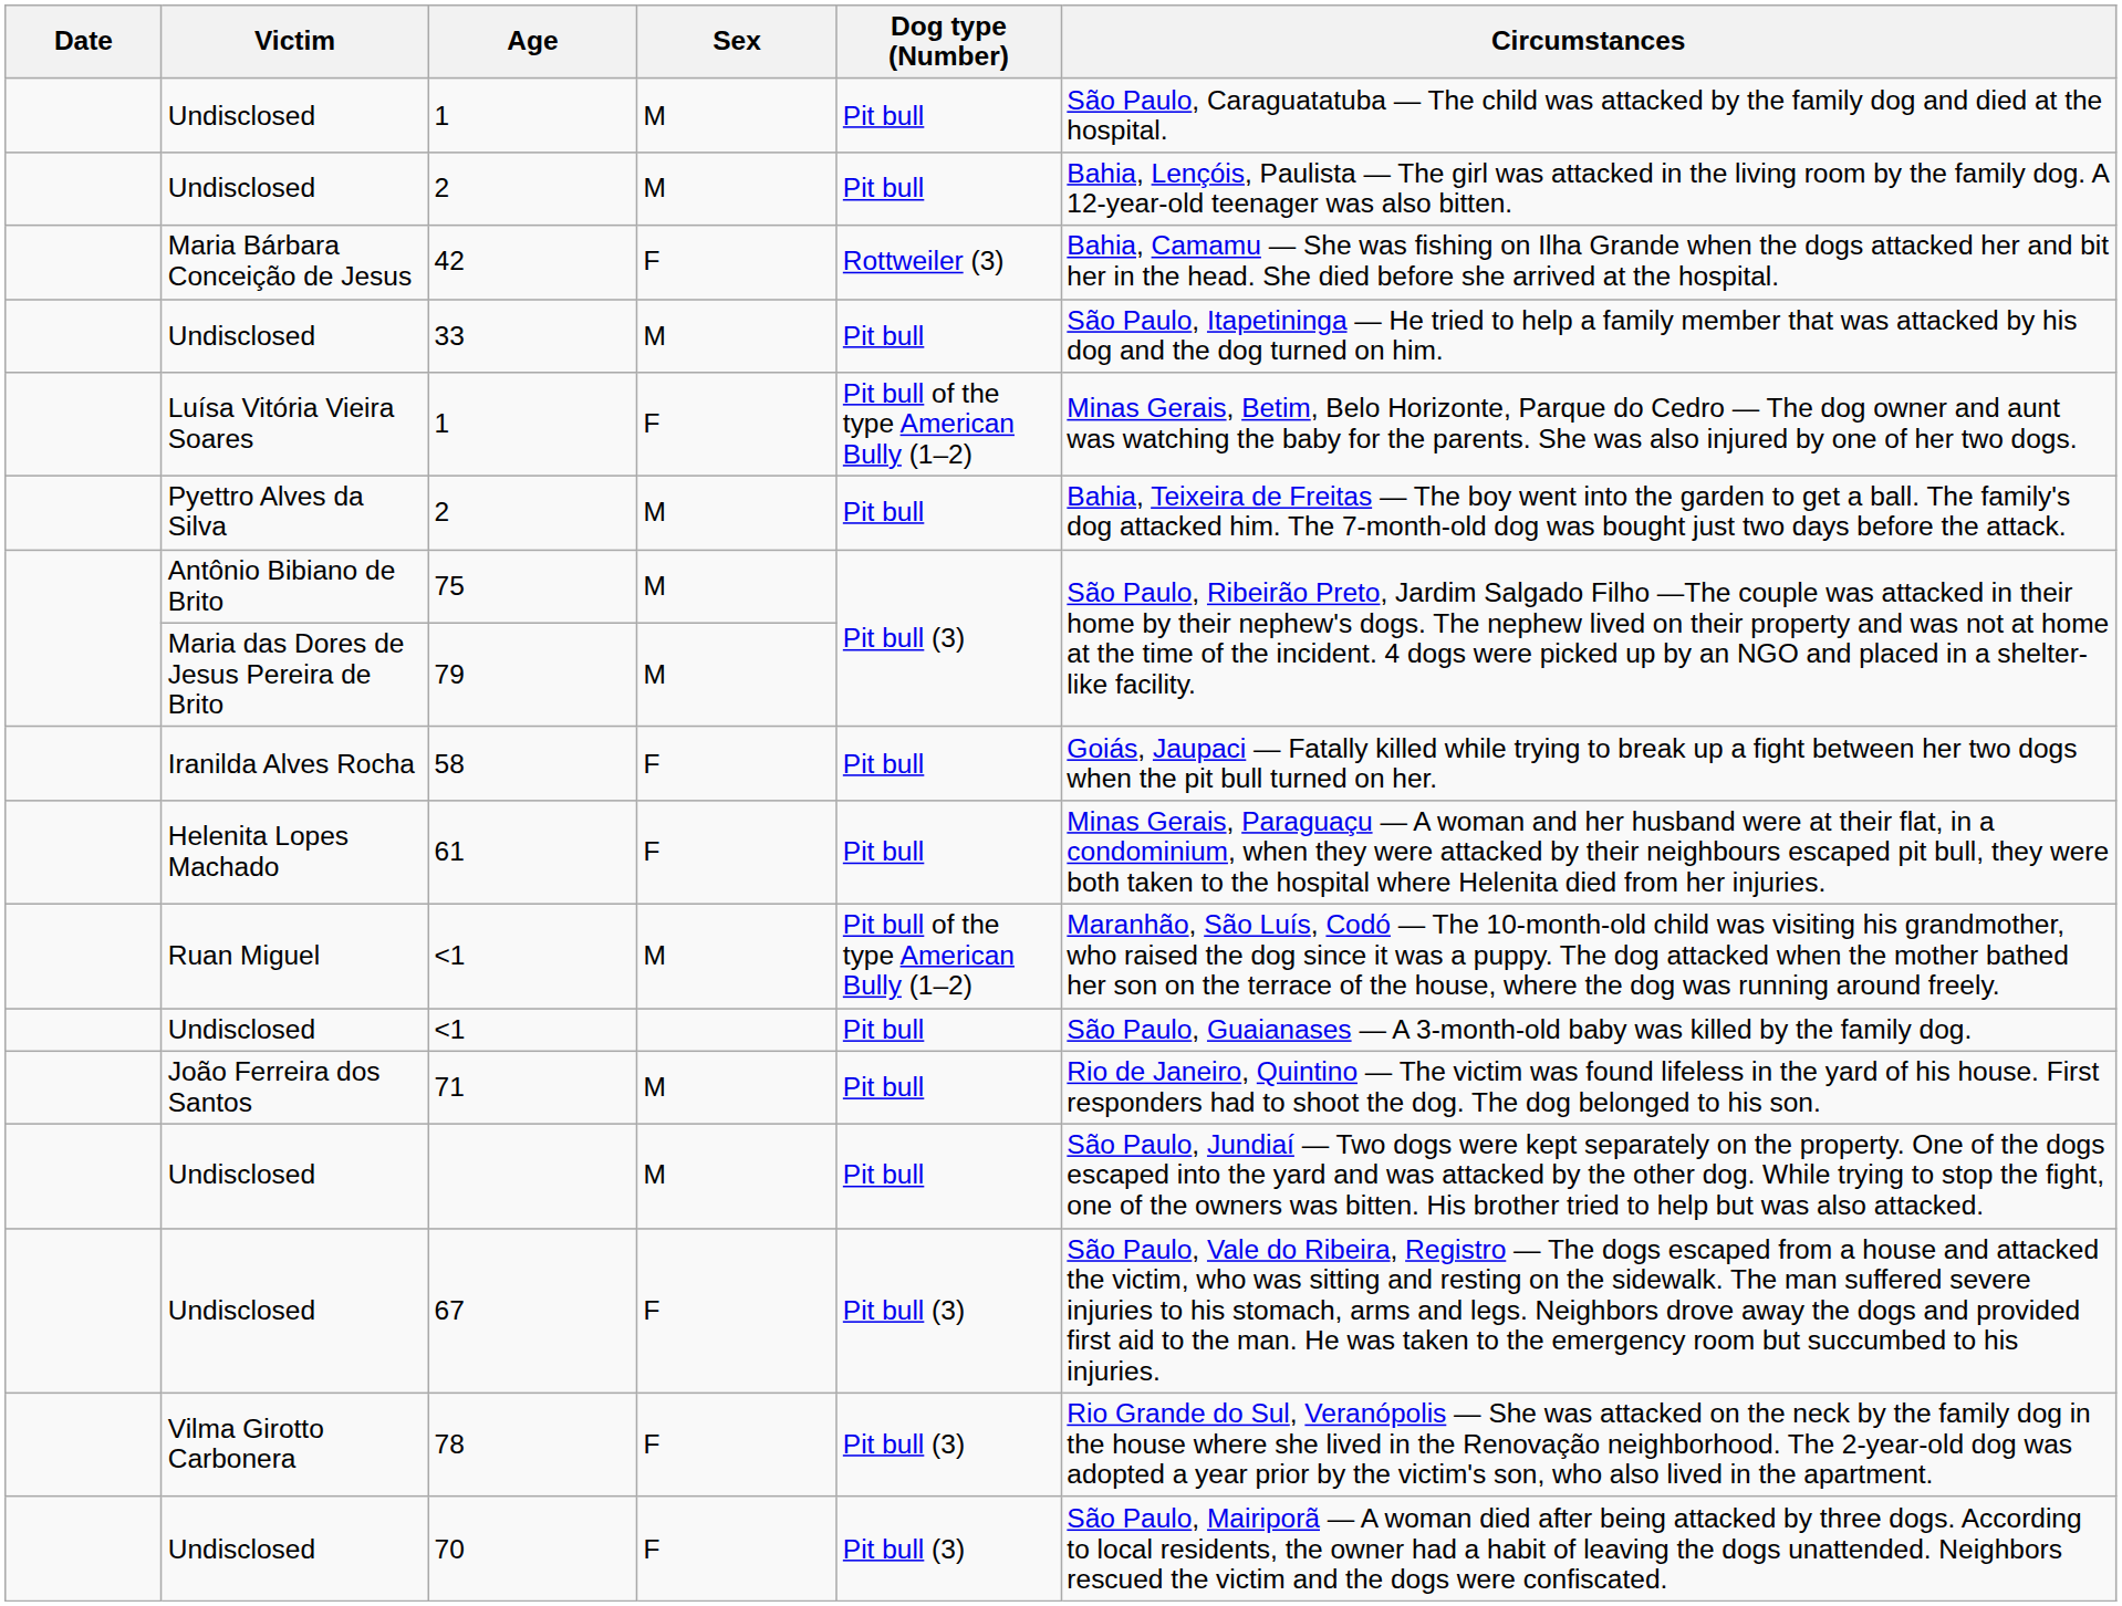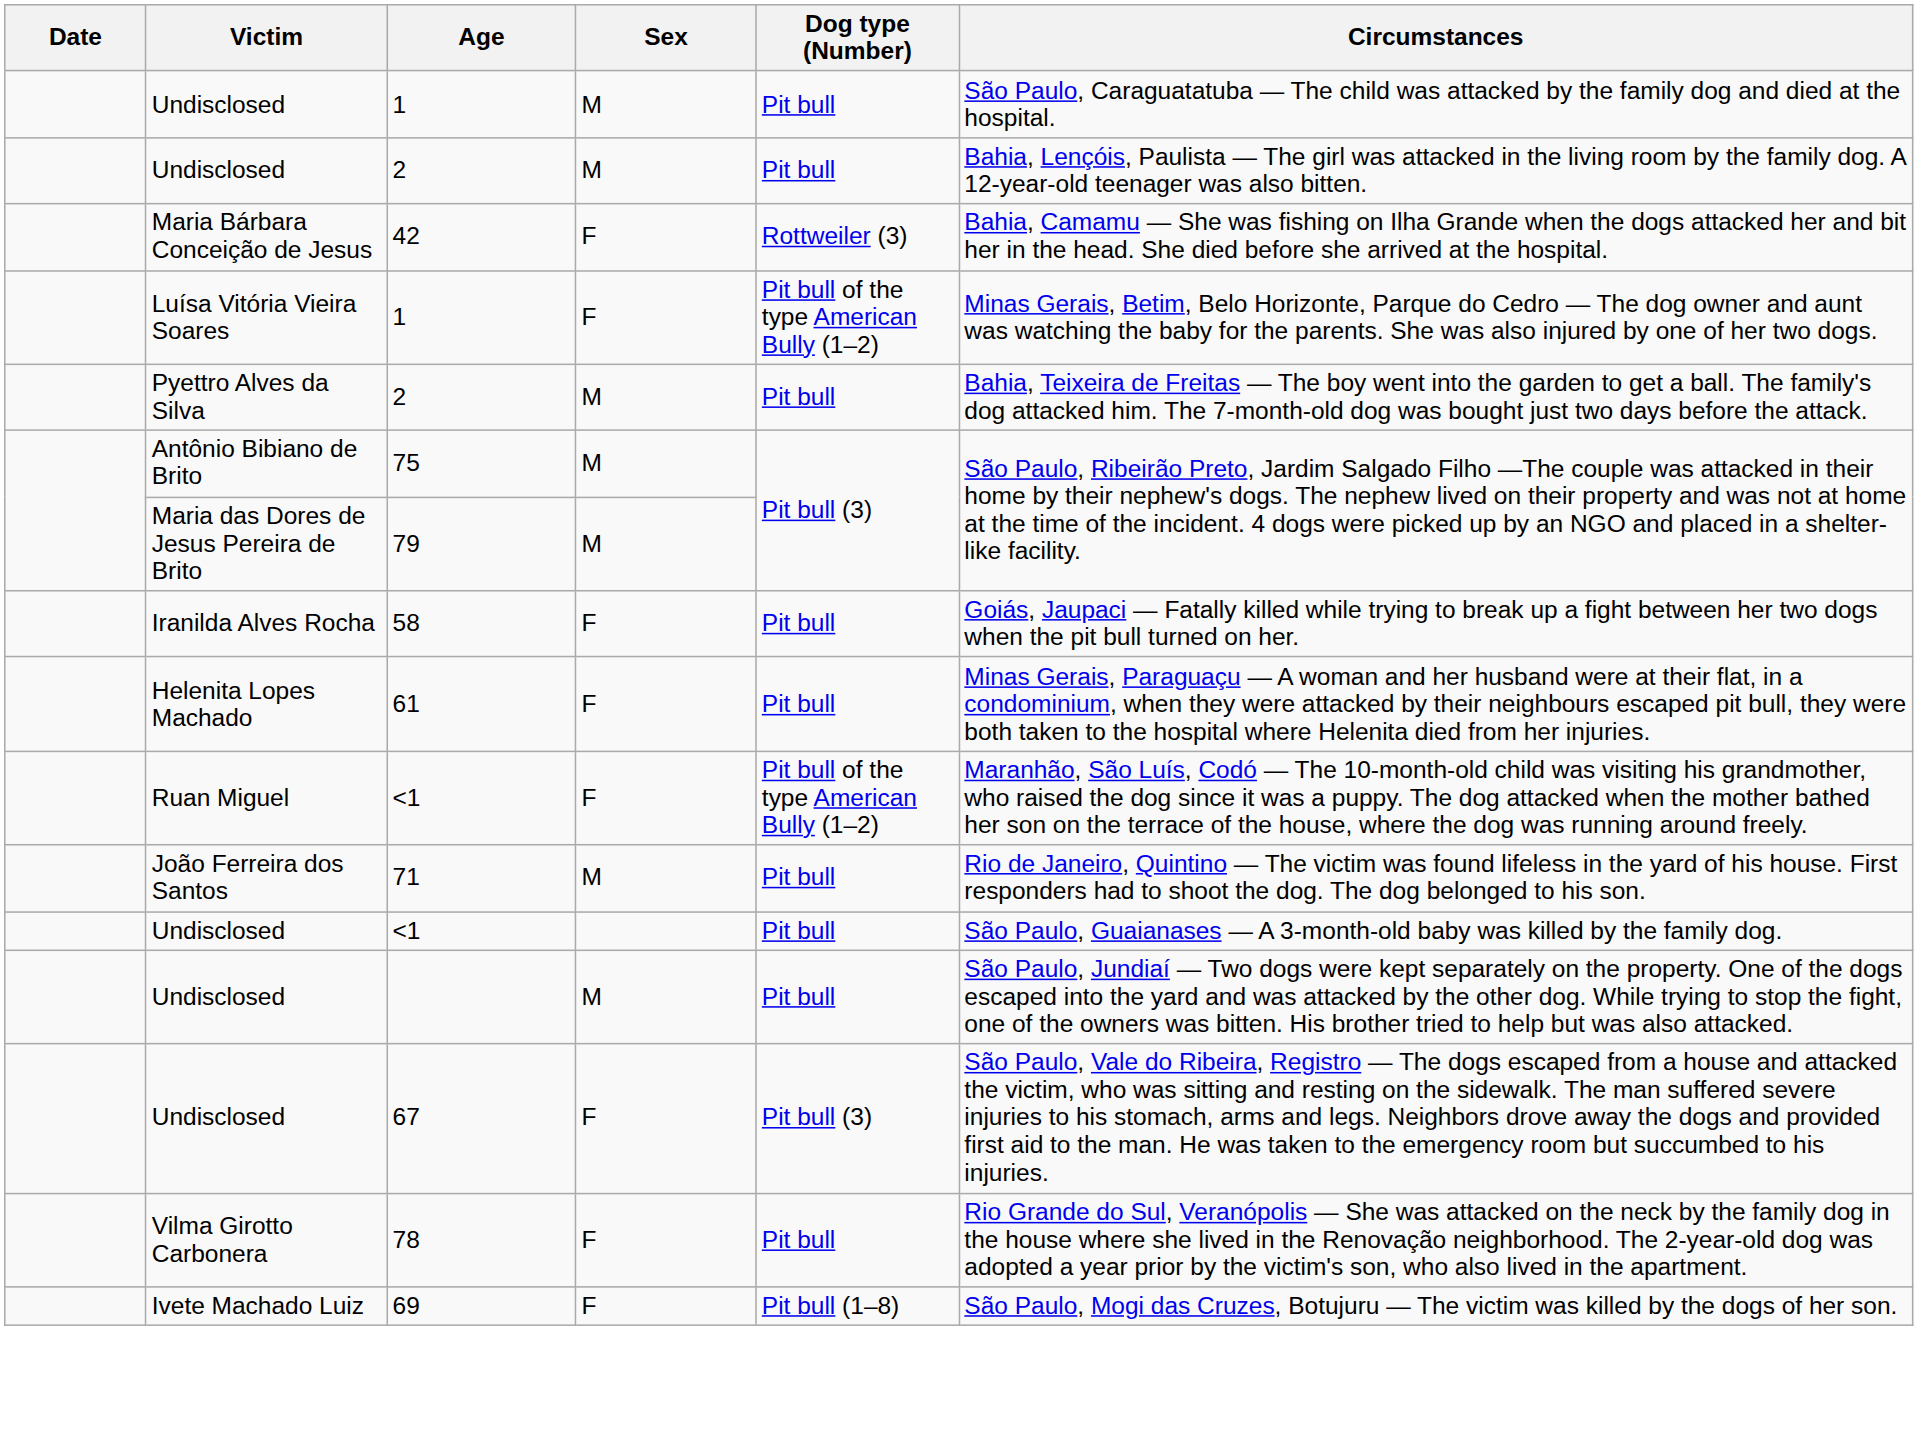 <table class="wikitable sortable">
 <tr>
 <th width="85">Date</th>
 <th style="width:150px;">Victim</th>
 <th>Age</th>
 <th>Sex</th>
 <th style="width:125px;">Dog type (Number)</th>
 <th width="50%">Circumstances</th>
 </tr>
 <tr>
 <td></td>
 <td>Undisclosed</td>
 <td>1</td>
 <td>M</td>
 <td><a href='#'>Pit bull</a></td>
 <td><a href='#'>São Paulo</a>, Caraguatatuba — The child was attacked by the family dog and died at the hospital.</td>
 </tr>
 <tr>
 <td></td>
 <td>Undisclosed</td>
 <td>2</td>
 <td>M</td>
 <td><a href='#'>Pit bull</a></td>
 <td><a href='#'>Bahia</a>, <a href='#'>Lençóis</a>, Paulista — The girl was attacked in the living room by the family dog. A 12-year-old teenager was also bitten.</td>
 </tr>
 <tr>
 <td></td>
 <td>Maria Bárbara Conceição de Jesus</td>
 <td>42</td>
 <td>F</td>
 <td><a href='#'>Rottweiler</a> (3)</td>
 <td><a href='#'>Bahia</a>, <a href='#'>Camamu</a> — She was fishing on Ilha Grande when the dogs attacked her and bit her in the head. She died before she arrived at the hospital.</td>
-</tr>
-<tr>
-<td></td>
-<td>Undisclosed</td>
-<td>33</td>
-<td>M</td>
-<td><a href='#'>Pit bull</a></td>
-<td><a href='#'>São Paulo</a>, <a href='#'>Itapetininga</a> — He tried to help a family member that was attacked by his dog and the dog turned on him.</td>
 </tr>
 <tr>
 <td></td>
 <td>Luísa Vitória Vieira Soares</td>
 <td>1</td>
 <td>F</td>
 <td><a href='#'>Pit bull</a> of the type <a href='#'>American Bully</a> (1–2)</td>
 <td><a href='#'>Minas Gerais</a>, <a href='#'>Betim</a>, Belo Horizonte, Parque do Cedro — The dog owner and aunt was watching the baby for the parents. She was also injured by one of her two dogs.</td>
 </tr>
 <tr>
 <td></td>
 <td>Pyettro Alves da Silva</td>
 <td>2</td>
 <td>M</td>
 <td><a href='#'>Pit bull</a></td>
 <td><a href='#'>Bahia</a>, <a href='#'>Teixeira de Freitas</a> — The boy went into the garden to get a ball. The family's dog attacked him. The 7-month-old dog was bought just two days before the attack.</td>
 </tr>
 <tr>
 <td rowspan="2"></td>
 <td>Antônio Bibiano de Brito</td>
 <td>75</td>
 <td>M</td>
 <td rowspan="2"><a href='#'>Pit bull</a> (3)</td>
 <td rowspan="2"><a href='#'>São Paulo</a>, <a href='#'>Ribeirão Preto</a>, Jardim Salgado Filho —The couple was attacked in their home by their nephew's dogs. The nephew lived on their property and was not at home at the time of the incident. 4 dogs were picked up by an NGO and placed in a shelter-like facility.</td>
 </tr>
 <tr>
 <td>Maria das Dores de Jesus Pereira de Brito</td>
 <td>79</td>
 <td>M</td>
 </tr>
 <tr>
 <td></td>
 <td>Iranilda Alves Rocha</td>
 <td>58</td>
 <td>F</td>
 <td><a href='#'>Pit bull</a></td>
 <td><a href='#'>Goiás</a>, <a href='#'>Jaupaci</a> — Fatally killed while trying to break up a fight between her two dogs when the pit bull turned on her.</td>
 </tr>
 <tr>
 <td></td>
 <td>Helenita Lopes Machado</td>
 <td>61</td>
 <td>F</td>
 <td><a href='#'>Pit bull</a></td>
 <td><a href='#'>Minas Gerais</a>, <a href='#'>Paraguaçu</a> — A woman and her husband were at their flat, in a <a href='#'>condominium</a>, when they were attacked by their neighbours escaped pit bull, they were both taken to the hospital where Helenita died from her injuries.</td>
 </tr>
 <tr>
 <td></td>
 <td>Ruan Miguel</td>
 <td><1</td>
-<td>M</td>
+<td>F</td>
 <td><a href='#'>Pit bull</a> of the type <a href='#'>American Bully</a> (1–2)</td>
 <td><a href='#'>Maranhão</a>, <a href='#'>São Luís</a>, <a href='#'>Codó</a> — The 10-month-old child was visiting his grandmother, who raised the dog since it was a puppy. The dog attacked when the mother bathed her son on the terrace of the house, where the dog was running around freely.</td>
+</tr>
+<tr>
+<td></td>
+<td>João Ferreira dos Santos</td>
+<td>71</td>
+<td>M</td>
+<td><a href='#'>Pit bull</a></td>
+<td><a href='#'>Rio de Janeiro</a>, <a href='#'>Quintino</a> — The victim was found lifeless in the yard of his house. First responders had to shoot the dog. The dog belonged to his son.</td>
 </tr>
 <tr>
 <td></td>
 <td>Undisclosed</td>
 <td><1</td>
 <td></td>
 <td><a href='#'>Pit bull</a></td>
 <td><a href='#'>São Paulo</a>, <a href='#'>Guaianases</a> — A 3-month-old baby was killed by the family dog.</td>
-</tr>
-<tr>
-<td></td>
-<td>João Ferreira dos Santos</td>
-<td>71</td>
-<td>M</td>
-<td><a href='#'>Pit bull</a></td>
-<td><a href='#'>Rio de Janeiro</a>, <a href='#'>Quintino</a> — The victim was found lifeless in the yard of his house. First responders had to shoot the dog. The dog belonged to his son.</td>
 </tr>
 <tr>
 <td></td>
 <td>Undisclosed</td>
 <td></td>
 <td>M</td>
 <td><a href='#'>Pit bull</a></td>
 <td><a href='#'>São Paulo</a>, <a href='#'>Jundiaí</a> — Two dogs were kept separately on the property. One of the dogs escaped into the yard and was attacked by the other dog. While trying to stop the fight, one of the owners was bitten. His brother tried to help but was also attacked.</td>
 </tr>
 <tr>
 <td></td>
 <td>Undisclosed</td>
 <td>67</td>
 <td>F</td>
 <td><a href='#'>Pit bull</a> (3)</td>
 <td><a href='#'>São Paulo</a>, <a href='#'>Vale do Ribeira</a>, <a href='#'>Registro</a> — The dogs escaped from a house and attacked the victim, who was sitting and resting on the sidewalk. The man suffered severe injuries to his stomach, arms and legs. Neighbors drove away the dogs and provided first aid to the man. He was taken to the emergency room but succumbed to his injuries.</td>
 </tr>
 <tr>
 <td></td>
 <td>Vilma Girotto Carbonera</td>
 <td>78</td>
 <td>F</td>
-<td><a href='#'>Pit bull</a> (3)</td>
+<td><a href='#'>Pit bull</a></td>
 <td><a href='#'>Rio Grande do Sul</a>, <a href='#'>Veranópolis</a> — She was attacked on the neck by the family dog in the house where she lived in the Renovação neighborhood. The 2-year-old dog was adopted a year prior by the victim's son, who also lived in the apartment.</td>
 </tr>
 <tr>
 <td></td>
-<td>Undisclosed</td>
-<td>70</td>
+<td>Ivete Machado Luiz</td>
+<td>69</td>
 <td>F</td>
-<td><a href='#'>Pit bull</a> (3)</td>
-<td><a href='#'>São Paulo</a>, <a href='#'>Mairiporã</a> — A woman died after being attacked by three dogs. According to local residents, the owner had a habit of leaving the dogs unattended. Neighbors rescued the victim and the dogs were confiscated.</td>
+<td><a href='#'>Pit bull</a> (1–8)</td>
+<td><a href='#'>São Paulo</a>, <a href='#'>Mogi das Cruzes</a>, Botujuru — The victim was killed by the dogs of her son. </td>
 </tr>
 </table>
